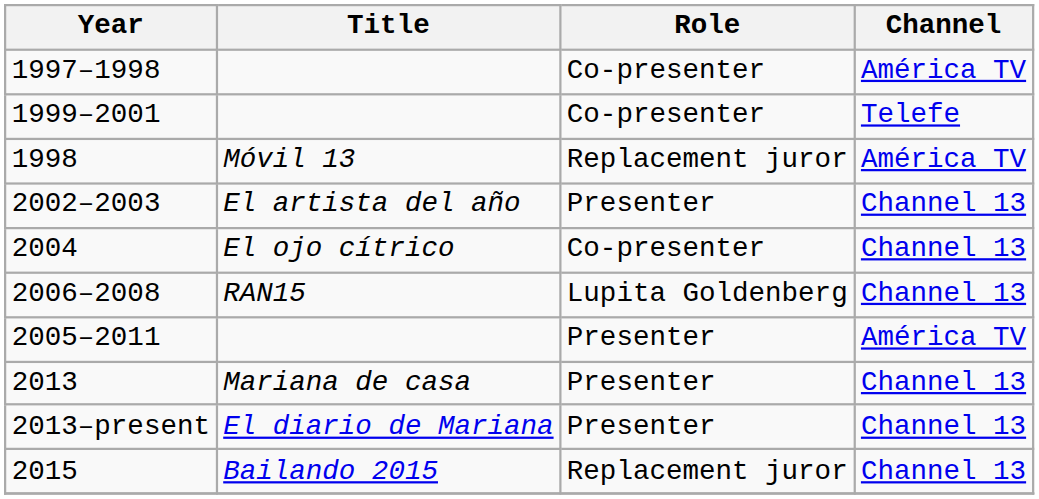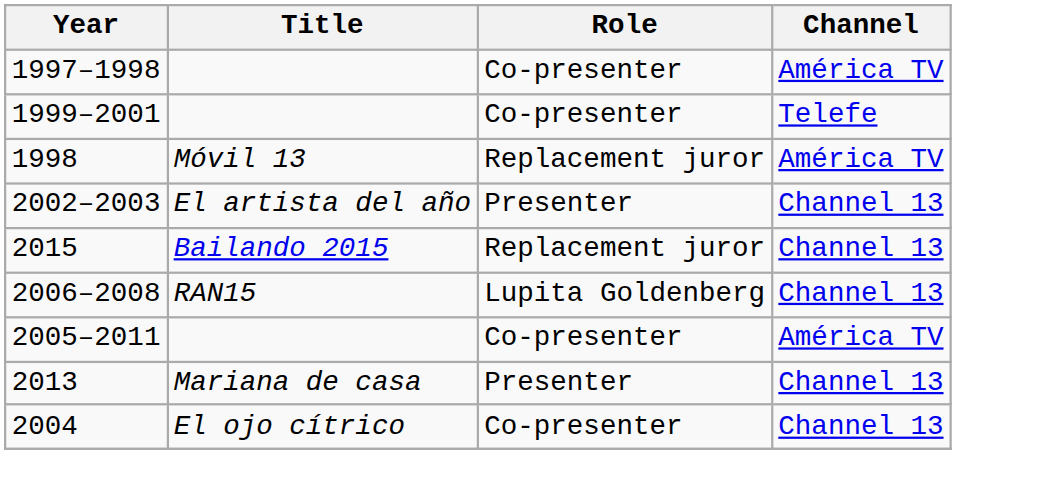 <table class="wikitable" style="font-size: 95%;">
 <tr>
 <th>Year</th>
 <th>Title</th>
 <th>Role</th>
 <th>Channel</th>
 </tr>
 <tr>
 <td>1997–1998</td>
 <td><em></em></td>
 <td>Co-presenter</td>
 <td><a href='#'>América TV</a></td>
 </tr>
 <tr>
 <td>1999–2001</td>
 <td><em></em></td>
 <td>Co-presenter</td>
 <td><a href='#'>Telefe</a></td>
 </tr>
 <tr>
 <td>1998</td>
 <td><em>Móvil 13</em></td>
 <td>Replacement juror</td>
 <td><a href='#'>América TV</a></td>
 </tr>
 <tr>
 <td>2002–2003</td>
 <td><em>El artista del año</em></td>
 <td>Presenter</td>
 <td><a href='#'>Channel 13</a></td>
 </tr>
 <tr>
-<td>2004</td>
-<td><em>El ojo cítrico</em></td>
-<td>Co-presenter</td>
+<td>2015</td>
+<td><em><a href='#'>Bailando 2015</a></em></td>
+<td>Replacement juror</td>
 <td><a href='#'>Channel 13</a></td>
 </tr>
 <tr>
 <td>2006–2008</td>
 <td><em>RAN15</em></td>
 <td>Lupita Goldenberg</td>
 <td><a href='#'>Channel 13</a></td>
 </tr>
 <tr>
 <td>2005–2011</td>
 <td><em></em></td>
-<td>Presenter</td>
+<td>Co-presenter</td>
 <td><a href='#'>América TV</a></td>
 </tr>
 <tr>
 <td>2013</td>
 <td><em>Mariana de casa</em></td>
 <td>Presenter</td>
 <td><a href='#'>Channel 13</a></td>
 </tr>
 <tr>
-<td>2013–present</td>
-<td><em><a href='#'>El diario de Mariana</a></em></td>
-<td>Presenter</td>
-<td><a href='#'>Channel 13</a></td>
-</tr>
-<tr>
-<td>2015</td>
-<td><em><a href='#'>Bailando 2015</a></em></td>
-<td>Replacement juror</td>
+<td>2004</td>
+<td><em>El ojo cítrico</em></td>
+<td>Co-presenter</td>
 <td><a href='#'>Channel 13</a></td>
 </tr>
 <tr>
 </tr>
 </table>
